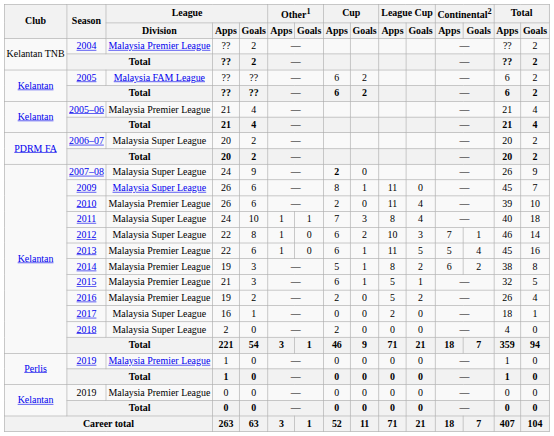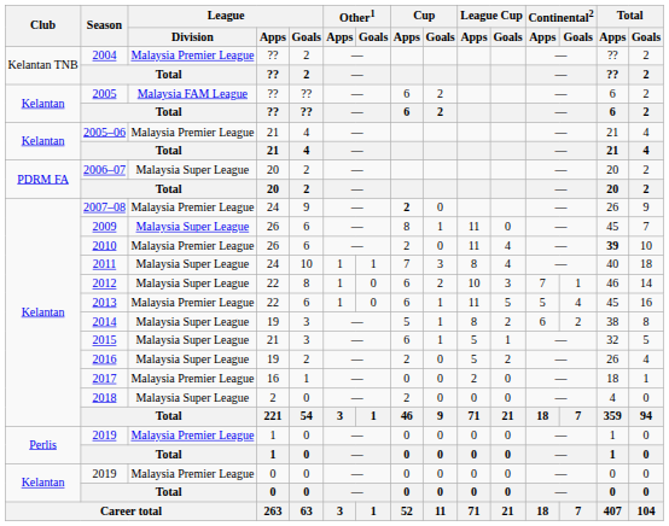 <table class=wikitable style="text-align:center">
 <tr>
 <th rowspan=2>Club</th>
 <th rowspan=2>Season</th>
 <th colspan=3>League</th>
 <th colspan=2>Other<sup>1</sup></th>
 <th colspan=2>Cup</th>
 <th colspan=2>League Cup</th>
 <th colspan=2>Continental<sup>2</sup></th>
 <th colspan=2>Total</th>
 </tr>
 <tr>
 <th>Division</th>
 <th>Apps</th>
 <th>Goals</th>
 <th>Apps</th>
 <th>Goals</th>
 <th>Apps</th>
 <th>Goals</th>
 <th>Apps</th>
 <th>Goals</th>
 <th>Apps</th>
 <th>Goals</th>
 <th>Apps</th>
 <th>Goals</th>
 </tr>
 <tr>
 <td rowspan=2>Kelantan TNB</td>
 <td><a href='#'>2004</a></td>
 <td><a href='#'>Malaysia Premier League</a></td>
 <td>??</td>
 <td>2</td>
 <td colspan="2">—</td>
 <td></td>
 <td></td>
 <td></td>
 <td></td>
 <td colspan="2">—</td>
 <td>??</td>
 <td>2</td>
 </tr>
 <tr>
 <th colspan=2>Total</th>
 <th>??</th>
 <th>2</th>
 <th colspan="2">—</th>
 <th></th>
 <th></th>
 <th></th>
 <th></th>
 <th colspan="2">—</th>
 <th>??</th>
 <th>2</th>
 </tr>
 <tr>
 <td rowspan=2><a href='#'>Kelantan</a></td>
 <td><a href='#'>2005</a></td>
 <td><a href='#'>Malaysia FAM League</a></td>
 <td>??</td>
 <td>??</td>
 <td colspan="2">—</td>
 <td>6</td>
 <td>2</td>
 <td></td>
 <td></td>
 <td colspan="2">—</td>
 <td>6</td>
 <td>2</td>
 </tr>
 <tr>
 <th colspan=2>Total</th>
 <th>??</th>
 <th>??</th>
 <th colspan="2">—</th>
 <th>6</th>
 <th>2</th>
 <th></th>
 <th></th>
 <th colspan="2">—</th>
 <th>6</th>
 <th>2</th>
 </tr>
 <tr>
 <td rowspan=2><a href='#'>Kelantan</a></td>
 <td><a href='#'>2005–06</a></td>
 <td>Malaysia Premier League</td>
 <td>21</td>
 <td>4</td>
 <td colspan="2">—</td>
 <td></td>
 <td></td>
 <td></td>
 <td></td>
 <td colspan="2">—</td>
 <td>21</td>
 <td>4</td>
 </tr>
 <tr>
 <th colspan=2>Total</th>
 <th>21</th>
 <th>4</th>
 <th colspan="2">—</th>
 <th></th>
 <th></th>
 <th></th>
 <th></th>
 <th colspan="2">—</th>
 <th>21</th>
 <th>4</th>
 </tr>
 <tr>
 <td rowspan=2><a href='#'>PDRM FA</a></td>
 <td><a href='#'>2006–07</a></td>
 <td>Malaysia Super League</td>
 <td>20</td>
 <td>2</td>
 <td colspan="2">—</td>
 <td></td>
 <td></td>
 <td></td>
 <td></td>
 <td colspan="2">—</td>
 <td>20</td>
 <td>2</td>
 </tr>
 <tr>
 <th colspan=2>Total</th>
 <th>20</th>
 <th>2</th>
 <th colspan="2">—</th>
 <th></th>
 <th></th>
 <th></th>
 <th></th>
 <th colspan="2">—</th>
 <th>20</th>
 <th>2</th>
 </tr>
 <tr>
 <td rowspan=12><a href='#'>Kelantan</a></td>
 <td><a href='#'>2007–08</a></td>
-<td>Malaysia Super League</td>
+<td>Malaysia Premier League</td>
 <td>24</td>
 <td>9</td>
 <td colspan="2">—</td>
 <td><strong>2</strong></td>
 <td>0</td>
 <td></td>
 <td></td>
 <td colspan="2">—</td>
 <td>26</td>
 <td>9</td>
 </tr>
 <tr>
 <td><a href='#'>2009</a></td>
 <td><a href='#'>Malaysia Super League</a></td>
 <td>26</td>
 <td>6</td>
 <td colspan="2">—</td>
 <td>8</td>
 <td>1</td>
 <td>11</td>
 <td>0</td>
 <td colspan="2">—</td>
 <td>45</td>
 <td>7</td>
 </tr>
 <tr>
 <td><a href='#'>2010</a></td>
 <td>Malaysia Premier League</td>
 <td>26</td>
 <td>6</td>
 <td colspan="2">—</td>
 <td>2</td>
 <td>0</td>
 <td>11</td>
 <td>4</td>
 <td colspan="2">—</td>
-<td>39</td>
+<td><strong>39</strong></td>
 <td>10</td>
 </tr>
 <tr>
 <td><a href='#'>2011</a></td>
 <td>Malaysia Super League</td>
 <td>24</td>
 <td>10</td>
 <td>1</td>
 <td>1</td>
 <td>7</td>
 <td>3</td>
 <td>8</td>
 <td>4</td>
 <td colspan="2">—</td>
 <td>40</td>
 <td>18</td>
 </tr>
 <tr>
 <td><a href='#'>2012</a></td>
 <td>Malaysia Super League</td>
 <td>22</td>
 <td>8</td>
 <td>1</td>
 <td>0</td>
 <td>6</td>
 <td>2</td>
 <td>10</td>
 <td>3</td>
 <td>7</td>
 <td>1</td>
 <td>46</td>
 <td>14</td>
 </tr>
 <tr>
 <td><a href='#'>2013</a></td>
 <td>Malaysia Premier League</td>
 <td>22</td>
 <td>6</td>
 <td>1</td>
 <td>0</td>
 <td>6</td>
 <td>1</td>
 <td>11</td>
 <td>5</td>
 <td>5</td>
 <td>4</td>
 <td>45</td>
 <td>16</td>
 </tr>
 <tr>
 <td><a href='#'>2014</a></td>
-<td>Malaysia Premier League</td>
+<td>Malaysia Super League</td>
 <td>19</td>
 <td>3</td>
 <td colspan="2">—</td>
 <td>5</td>
 <td>1</td>
 <td>8</td>
 <td>2</td>
 <td>6</td>
 <td>2</td>
 <td>38</td>
 <td>8</td>
 </tr>
 <tr>
 <td><a href='#'>2015</a></td>
-<td>Malaysia Premier League</td>
+<td>Malaysia Super League</td>
 <td>21</td>
 <td>3</td>
 <td colspan="2">—</td>
 <td>6</td>
 <td>1</td>
 <td>5</td>
 <td>1</td>
 <td colspan="2">—</td>
 <td>32</td>
 <td>5</td>
 </tr>
 <tr>
 <td><a href='#'>2016</a></td>
-<td>Malaysia Premier League</td>
+<td>Malaysia Super League</td>
 <td>19</td>
 <td>2</td>
 <td colspan="2">—</td>
 <td>2</td>
 <td>0</td>
 <td>5</td>
 <td>2</td>
 <td colspan="2">—</td>
 <td>26</td>
 <td>4</td>
 </tr>
 <tr>
 <td><a href='#'>2017</a></td>
-<td>Malaysia Super League</td>
+<td>Malaysia Premier League</td>
 <td>16</td>
 <td>1</td>
 <td colspan="2">—</td>
 <td>0</td>
 <td>0</td>
 <td>2</td>
 <td>0</td>
 <td colspan="2">—</td>
 <td>18</td>
 <td>1</td>
 </tr>
 <tr>
 <td><a href='#'>2018</a></td>
 <td>Malaysia Super League</td>
 <td>2</td>
 <td>0</td>
 <td colspan="2">—</td>
 <td>2</td>
 <td>0</td>
 <td>0</td>
 <td>0</td>
 <td colspan="2">—</td>
 <td>4</td>
 <td>0</td>
 </tr>
 <tr>
 <th colspan=2>Total</th>
 <th>221</th>
 <th>54</th>
 <th>3</th>
 <th>1</th>
 <th>46</th>
 <th>9</th>
 <th>71</th>
 <th>21</th>
 <th>18</th>
 <th>7</th>
 <th>359</th>
 <th>94</th>
 </tr>
 <tr>
 <td rowspan=2><a href='#'>Perlis</a></td>
 <td><a href='#'>2019</a></td>
 <td><a href='#'>Malaysia Premier League</a></td>
 <td>1</td>
 <td>0</td>
 <td colspan="2">—</td>
 <td>0</td>
 <td>0</td>
 <td>0</td>
 <td>0</td>
 <td colspan="2">—</td>
 <td>1</td>
 <td>0</td>
 </tr>
 <tr>
 <th colspan=2>Total</th>
 <th>1</th>
 <th>0</th>
 <th colspan="2">—</th>
 <th>0</th>
 <th>0</th>
 <th>0</th>
 <th>0</th>
 <th colspan="2">—</th>
 <th>1</th>
 <th>0</th>
 </tr>
 <tr>
 <td rowspan=2><a href='#'>Kelantan</a></td>
 <td>2019</td>
 <td>Malaysia Premier League</td>
 <td>0</td>
 <td>0</td>
 <td colspan="2">—</td>
 <td>0</td>
 <td>0</td>
 <td>0</td>
 <td>0</td>
 <td colspan="2">—</td>
 <td>0</td>
 <td>0</td>
 </tr>
 <tr>
 <th colspan=2>Total</th>
 <th>0</th>
 <th>0</th>
 <th colspan="2">—</th>
 <th>0</th>
 <th>0</th>
 <th>0</th>
 <th>0</th>
 <th colspan="2">—</th>
 <th>0</th>
 <th>0</th>
 </tr>
 <tr>
 <th colspan=3>Career total</th>
 <th>263</th>
 <th>63</th>
 <th>3</th>
 <th>1</th>
 <th>52</th>
 <th>11</th>
 <th>71</th>
 <th>21</th>
 <th>18</th>
 <th>7</th>
 <th>407</th>
 <th>104</th>
 </tr>
 </table>
